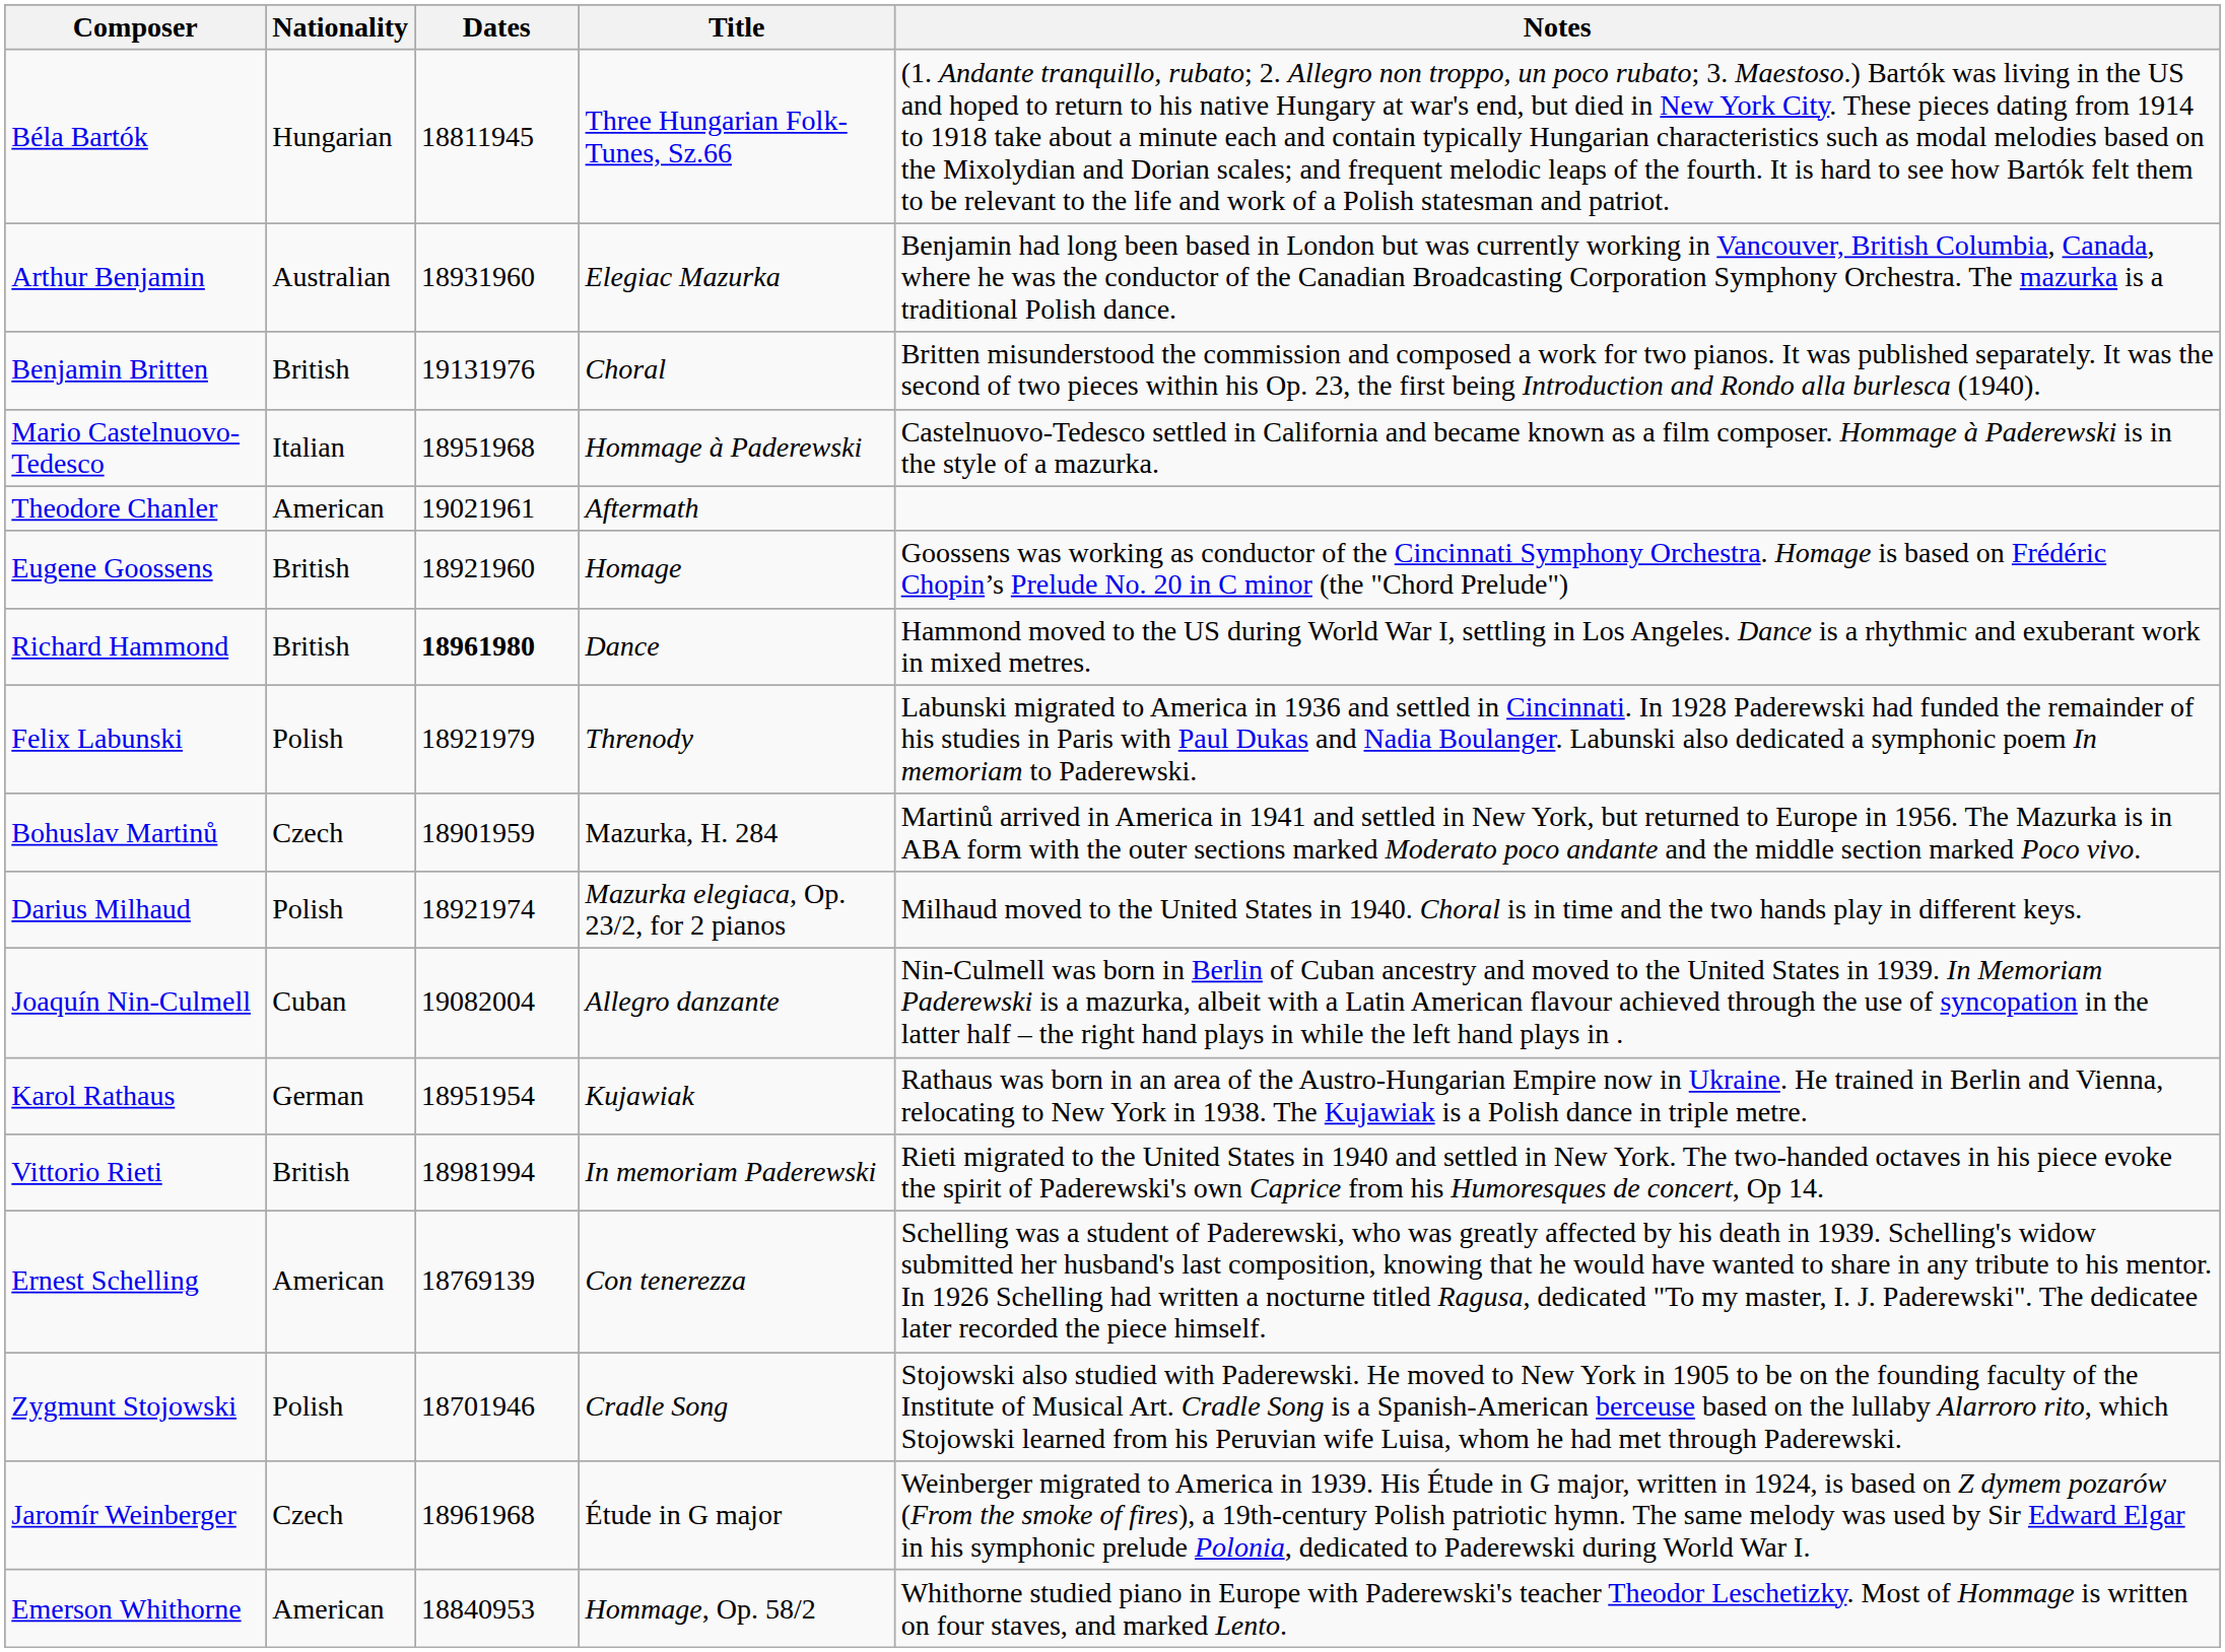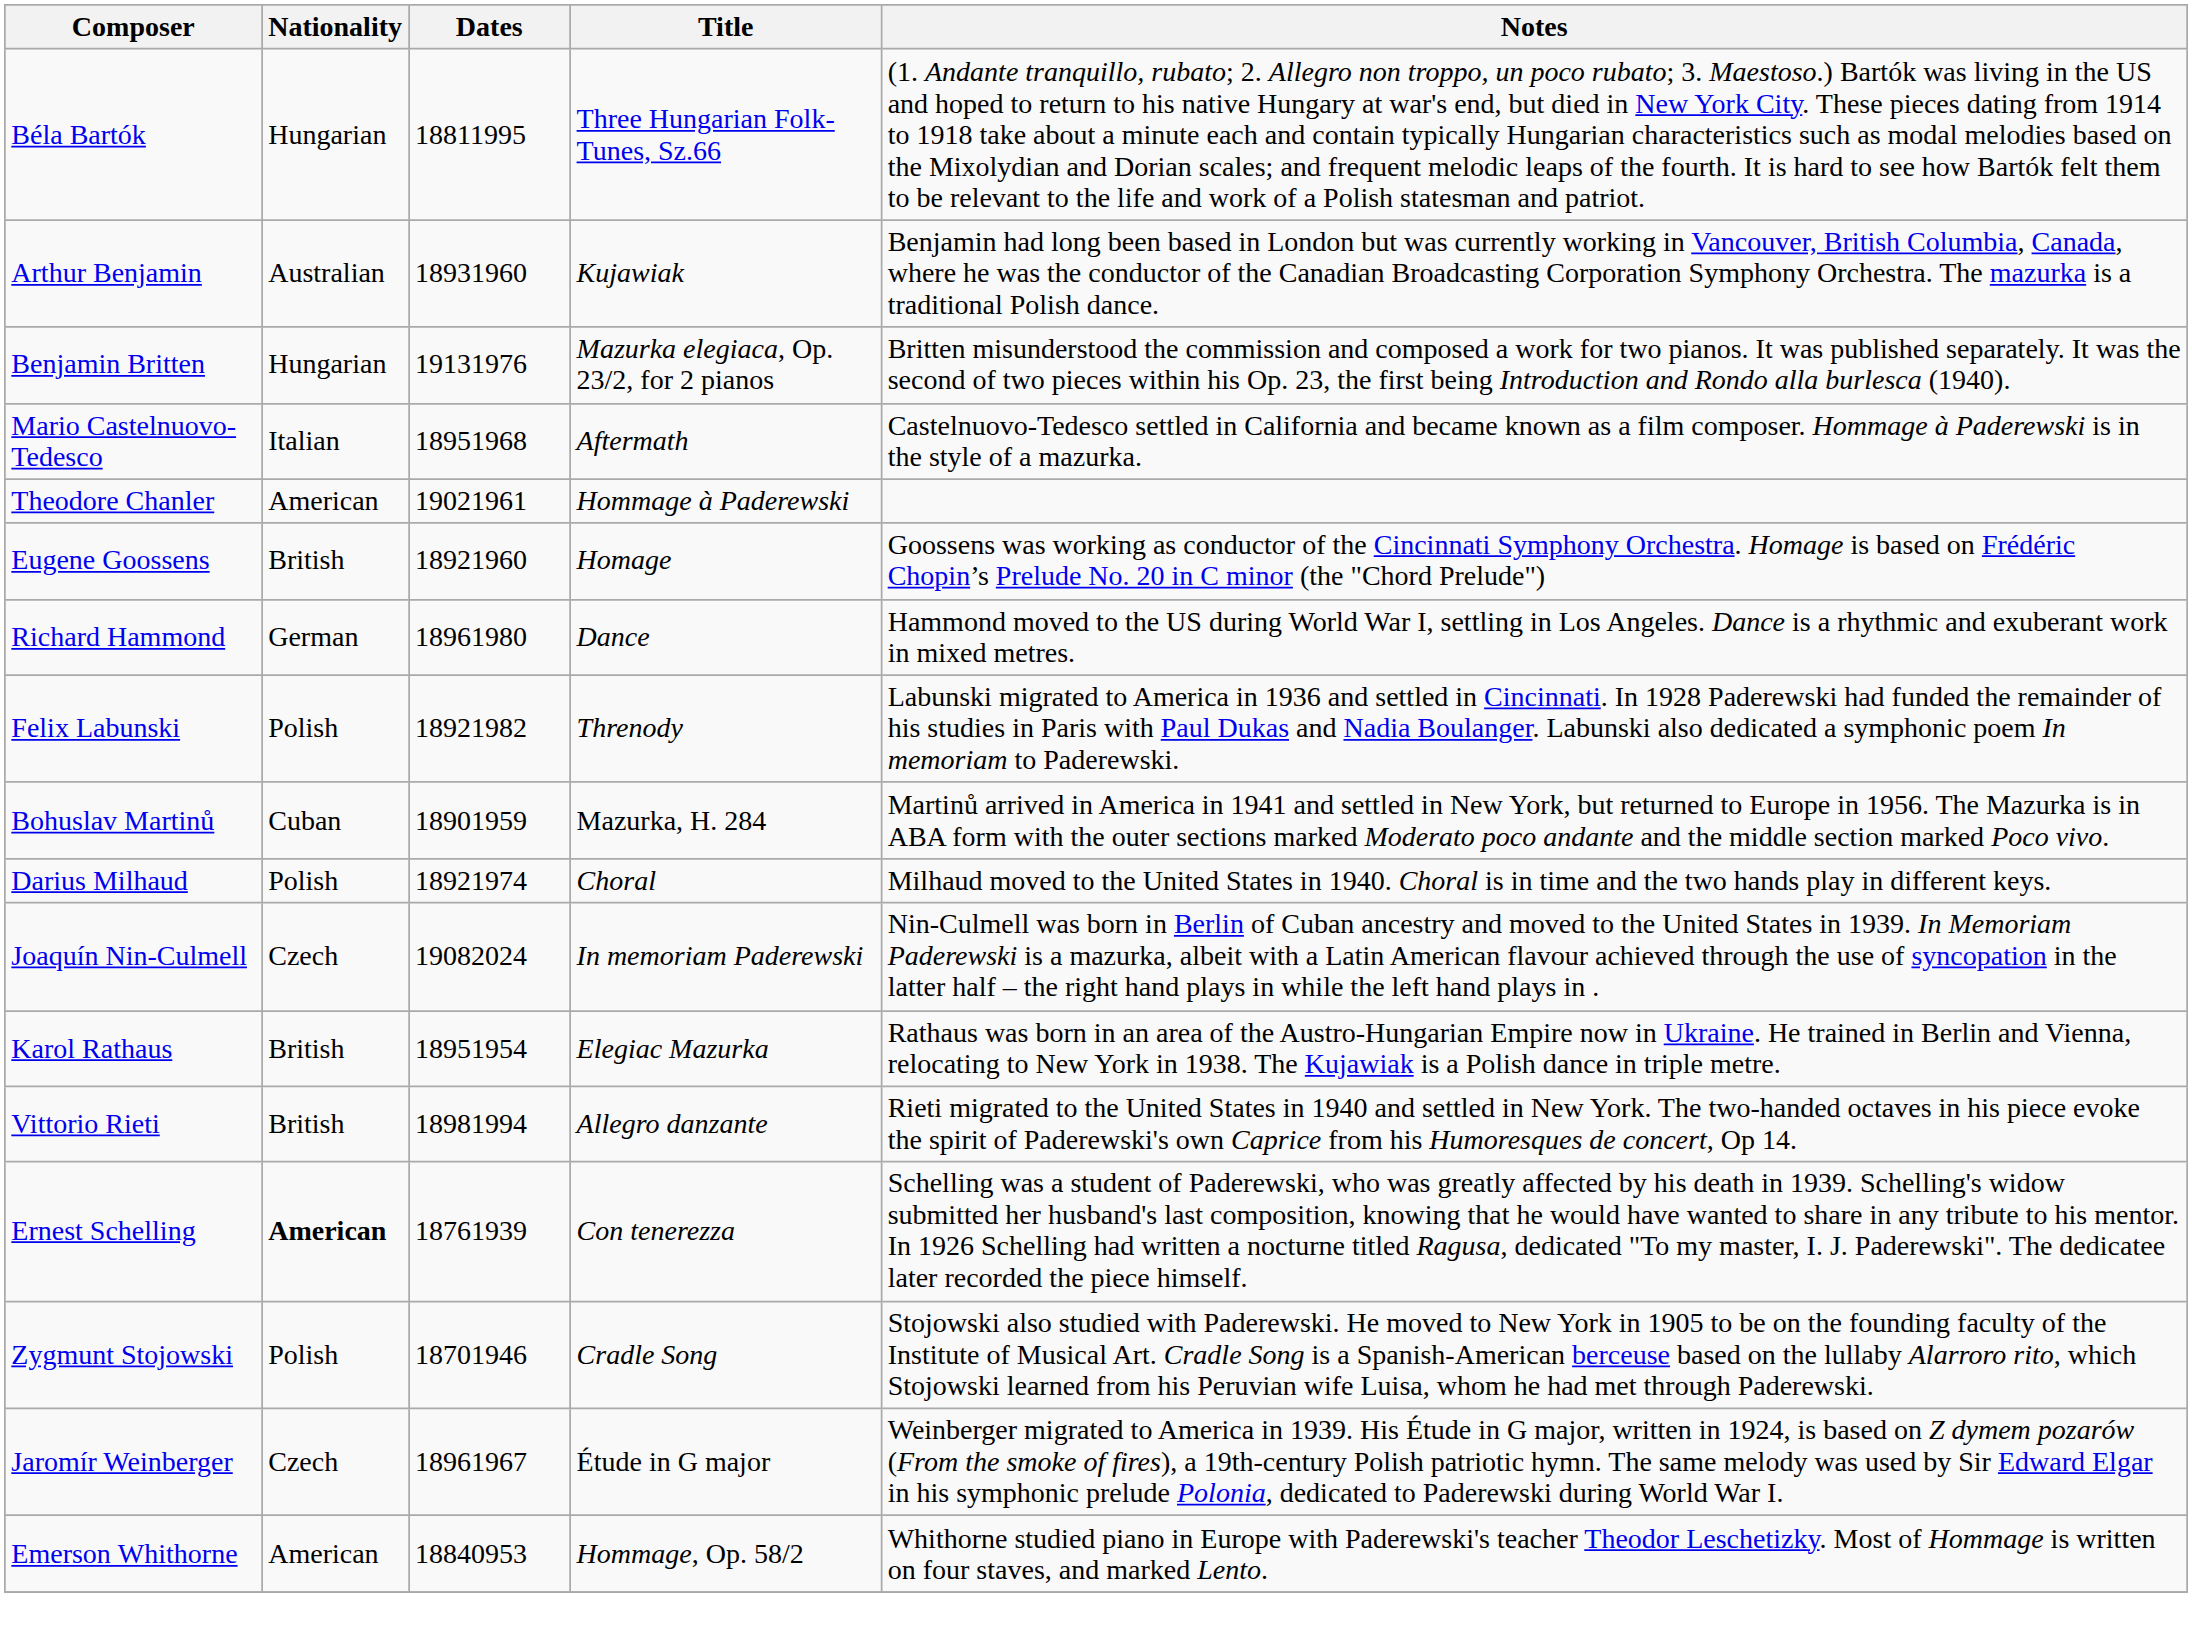 <table class="wikitable sortable">
 <tr>
 <th>Composer</th>
 <th>Nationality</th>
 <th width=60>Dates</th>
 <th>Title</th>
 <th>Notes</th>
 </tr>
 <tr>
 <td><a href='#'>Béla Bartók</a></td>
 <td>Hungarian</td>
-<td width=85>18811945</td>
+<td width=85>18811995</td>
 <td><a href='#'>Three Hungarian Folk-Tunes, Sz.66</a></td>
 <td>(1. <em>Andante tranquillo, rubato</em>; 2. <em>Allegro non troppo, un poco rubato</em>; 3. <em>Maestoso</em>.) Bartók was living in the US and hoped to return to his native Hungary at war's end, but died in <a href='#'>New York City</a>. These pieces dating from 1914 to 1918 take about a minute each and contain typically Hungarian characteristics such as modal melodies based on the Mixolydian and Dorian scales; and frequent melodic leaps of the fourth. It is hard to see how Bartók felt them to be relevant to the life and work of a Polish statesman and patriot.</td>
 </tr>
 <tr>
 <td><a href='#'>Arthur Benjamin</a></td>
 <td>Australian</td>
 <td>18931960</td>
-<td><em>Elegiac Mazurka</em></td>
+<td><em>Kujawiak</em></td>
 <td>Benjamin had long been based in London but was currently working in <a href='#'>Vancouver, British Columbia</a>, <a href='#'>Canada</a>, where he was the conductor of the Canadian Broadcasting Corporation Symphony Orchestra. The <a href='#'>mazurka</a> is a traditional Polish dance.</td>
 </tr>
 <tr>
 <td><a href='#'>Benjamin Britten</a></td>
-<td>British</td>
+<td>Hungarian</td>
 <td>19131976</td>
-<td><em>Choral</em></td>
+<td><em>Mazurka elegiaca</em>, Op. 23/2, for 2 pianos</td>
 <td>Britten misunderstood the commission and composed a work for two pianos. It was published separately.  It was the second of two pieces within his Op. 23, the first being <em>Introduction and Rondo alla burlesca</em> (1940).</td>
 </tr>
 <tr>
 <td><a href='#'>Mario Castelnuovo-Tedesco</a></td>
 <td>Italian</td>
 <td>18951968</td>
-<td><em>Hommage à Paderewski</em></td>
+<td><em>Aftermath</em></td>
 <td>Castelnuovo-Tedesco settled in California and became known as a film composer. <em>Hommage à Paderewski</em> is in the style of a mazurka.</td>
 </tr>
 <tr>
 <td><a href='#'>Theodore Chanler</a></td>
 <td>American</td>
 <td>19021961</td>
-<td><em>Aftermath</em></td>
+<td><em>Hommage à Paderewski</em></td>
 <td></td>
 </tr>
 <tr>
 <td><a href='#'>Eugene Goossens</a></td>
 <td>British</td>
 <td>18921960</td>
 <td><em>Homage</em></td>
 <td>Goossens was working as conductor of the <a href='#'>Cincinnati Symphony Orchestra</a>. <em>Homage</em> is based on <a href='#'>Frédéric Chopin</a>’s <a href='#'>Prelude No. 20 in C minor</a> (the "Chord Prelude")</td>
 </tr>
 <tr>
 <td><a href='#'>Richard Hammond</a></td>
-<td>British</td>
-<td><strong>18961980</strong></td>
+<td>German</td>
+<td>18961980</td>
 <td><em>Dance</em></td>
 <td>Hammond moved to the US during World War I, settling in Los Angeles. <em>Dance</em> is a rhythmic and exuberant work in mixed metres.</td>
 </tr>
 <tr>
 <td><a href='#'>Felix Labunski</a></td>
 <td>Polish</td>
-<td>18921979</td>
+<td>18921982</td>
 <td><em>Threnody</em></td>
 <td>Labunski migrated to America in 1936 and settled in <a href='#'>Cincinnati</a>. In 1928 Paderewski had funded the remainder of his studies in Paris with <a href='#'>Paul Dukas</a> and <a href='#'>Nadia Boulanger</a>. Labunski also dedicated a symphonic poem <em>In memoriam</em> to Paderewski.</td>
 </tr>
 <tr>
 <td><a href='#'>Bohuslav Martinů</a></td>
-<td>Czech</td>
+<td>Cuban</td>
 <td>18901959</td>
 <td>Mazurka, H. 284</td>
 <td>Martinů arrived in America in 1941 and settled in New York, but returned to Europe in 1956.  The Mazurka is in ABA form with the outer sections marked <em>Moderato poco andante</em> and the middle section marked <em>Poco vivo</em>.</td>
 </tr>
 <tr>
 <td><a href='#'>Darius Milhaud</a></td>
 <td>Polish</td>
 <td>18921974</td>
-<td><em>Mazurka elegiaca</em>, Op. 23/2, for 2 pianos</td>
+<td><em>Choral</em></td>
 <td>Milhaud moved to the United States in 1940.  <em>Choral</em> is in  time and the two hands play in different keys.</td>
 </tr>
 <tr>
 <td><a href='#'>Joaquín Nin-Culmell</a></td>
-<td>Cuban</td>
-<td>19082004</td>
-<td><em>Allegro danzante</em></td>
+<td>Czech</td>
+<td>19082024</td>
+<td><em>In memoriam Paderewski</em></td>
 <td>Nin-Culmell was born in <a href='#'>Berlin</a> of Cuban ancestry and moved to the United States in 1939. <em>In Memoriam Paderewski</em> is a mazurka, albeit with a Latin American flavour achieved through the use of <a href='#'>syncopation</a> in the latter half – the right hand plays in  while the left hand plays in .</td>
 </tr>
 <tr>
 <td><a href='#'>Karol Rathaus</a></td>
-<td>German</td>
+<td>British</td>
 <td>18951954</td>
-<td><em>Kujawiak</em></td>
+<td><em>Elegiac Mazurka</em></td>
 <td>Rathaus was born in an area of the Austro-Hungarian Empire now in <a href='#'>Ukraine</a>.  He trained in Berlin and Vienna, relocating to New York in 1938. The <a href='#'>Kujawiak</a> is a Polish dance in triple metre.</td>
 </tr>
 <tr>
 <td><a href='#'>Vittorio Rieti</a></td>
 <td>British</td>
 <td>18981994</td>
-<td><em>In memoriam Paderewski</em></td>
+<td><em>Allegro danzante</em></td>
 <td>Rieti migrated to the United States in 1940 and settled in New York. The two-handed octaves in his piece evoke the spirit of Paderewski's own <em>Caprice</em> from his <em>Humoresques de concert</em>, Op 14.</td>
 </tr>
 <tr>
 <td><a href='#'>Ernest Schelling</a></td>
-<td>American</td>
-<td>18769139</td>
+<td><strong>American</strong></td>
+<td>18761939</td>
 <td><em>Con tenerezza</em></td>
 <td>Schelling was a student of Paderewski, who was greatly affected by his death in 1939.  Schelling's widow submitted her husband's last composition, knowing that he would have wanted to share in any tribute to his mentor.  In 1926 Schelling had written a nocturne titled <em>Ragusa</em>, dedicated "To my master, I. J. Paderewski".  The dedicatee later recorded the piece himself.</td>
 </tr>
 <tr>
 <td><a href='#'>Zygmunt Stojowski</a></td>
 <td>Polish</td>
 <td>18701946</td>
 <td><em>Cradle Song</em></td>
 <td>Stojowski also studied with Paderewski.  He moved to New York in 1905 to be on the founding faculty of the Institute of Musical Art. <em>Cradle Song</em> is a Spanish-American <a href='#'>berceuse</a> based on the lullaby <em>Alarroro rito</em>, which Stojowski learned from his Peruvian wife Luisa, whom he had met through Paderewski.</td>
 </tr>
 <tr>
 <td><a href='#'>Jaromír Weinberger</a></td>
 <td>Czech</td>
-<td>18961968</td>
+<td>18961967</td>
 <td>Étude in G major</td>
 <td>Weinberger migrated to America in 1939. His Étude in G major, written in 1924, is based on <em>Z dymem pozarów</em> (<em>From the smoke of fires</em>), a 19th-century Polish patriotic hymn. The same melody was used by Sir <a href='#'>Edward Elgar</a> in his symphonic prelude <em><a href='#'>Polonia</a></em>, dedicated to Paderewski during World War I.</td>
 </tr>
 <tr>
 <td><a href='#'>Emerson&nbsp;Whithorne</a></td>
 <td>American</td>
 <td>18840953</td>
 <td><em>Hommage</em>, Op. 58/2</td>
 <td>Whithorne studied piano in Europe with Paderewski's teacher <a href='#'>Theodor Leschetizky</a>.  Most of <em>Hommage</em> is written on four staves, and marked <em>Lento</em>.</td>
 </tr>
 <tr>
 </tr>
 </table>
